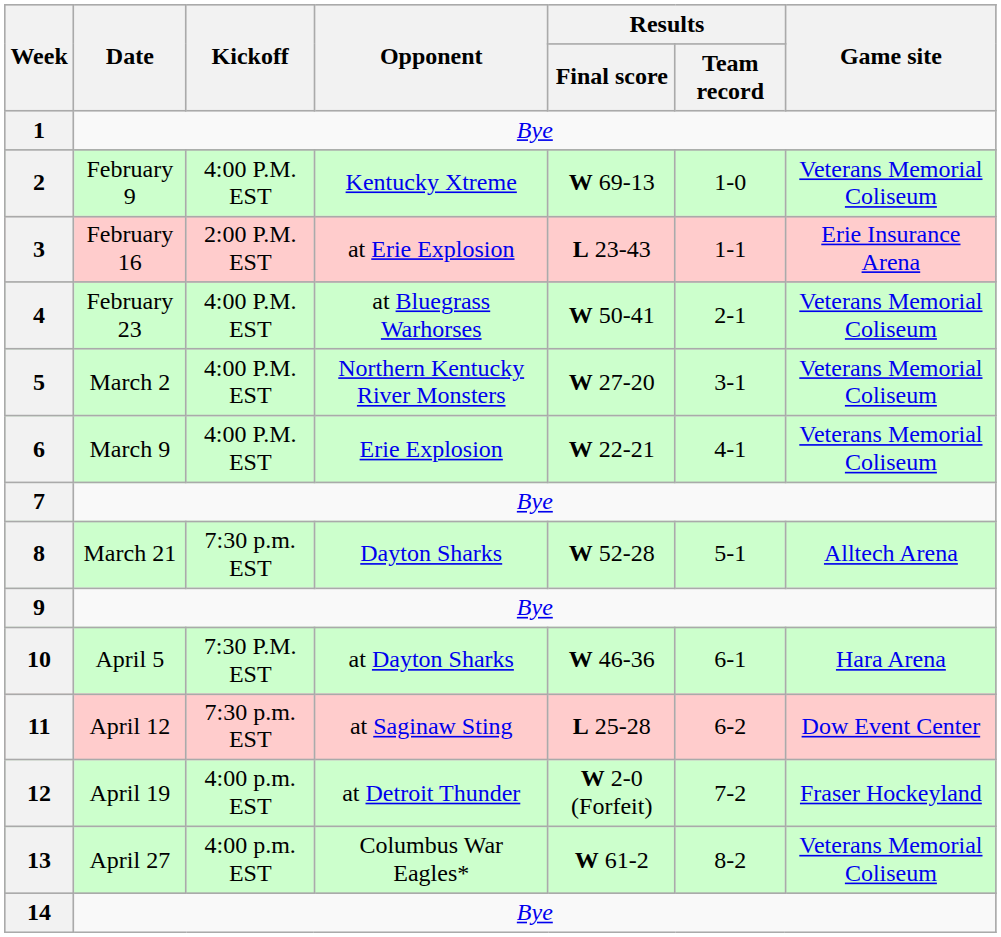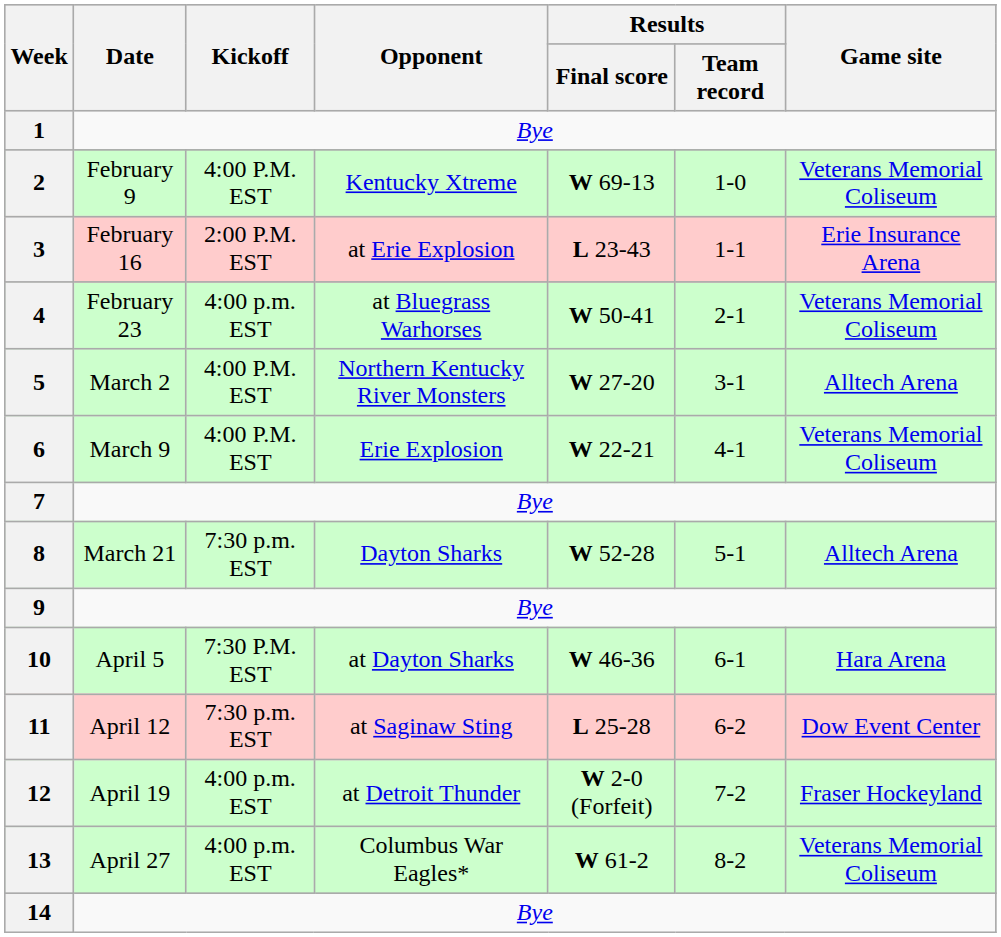 <table class="wikitable" style="font-size: 92%;" "align=center">
 <tr>
 <th rowspan="2">Week</th>
 <th rowspan="2">Date</th>
 <th rowspan="2">Kickoff</th>
 <th rowspan="2">Opponent</th>
 <th colspan="2">Results</th>
 <th rowspan="2">Game site</th>
 </tr>
 <tr>
 <th>Final score</th>
 <th>Team record</th>
 </tr>
 <tr style=>
 <th>1</th>
 <td colspan="8" style="text-align:center;"><em><a href='#'>Bye</a></em></td>
 </tr>
 <tr style="background:#cfc">
 <th>2</th>
 <td style="text-align:center;">February 9</td>
 <td style="text-align:center;">4:00 P.M. EST</td>
 <td style="text-align:center;"><a href='#'>Kentucky Xtreme</a></td>
 <td style="text-align:center;"><strong>W</strong> 69-13</td>
 <td style="text-align:center;">1-0</td>
 <td style="text-align:center;"><a href='#'>Veterans Memorial Coliseum</a></td>
 </tr>
 <tr style="background:#fcc">
 <th>3</th>
 <td style="text-align:center;">February 16</td>
 <td style="text-align:center;">2:00 P.M. EST</td>
 <td style="text-align:center;">at <a href='#'>Erie Explosion</a></td>
 <td style="text-align:center;"><strong>L</strong> 23-43</td>
 <td style="text-align:center;">1-1</td>
 <td style="text-align:center;"><a href='#'>Erie Insurance Arena</a></td>
 </tr>
 <tr style="background:#cfc">
 <th>4</th>
 <td style="text-align:center;">February 23</td>
-<td style="text-align:center;">4:00 P.M. EST</td>
+<td style="text-align:center;">4:00 p.m. EST</td>
 <td style="text-align:center;">at <a href='#'>Bluegrass Warhorses</a></td>
 <td style="text-align:center;"><strong>W</strong> 50-41</td>
 <td style="text-align:center;">2-1</td>
 <td style="text-align:center;"><a href='#'>Veterans Memorial Coliseum</a></td>
 </tr>
 <tr style="background:#cfc">
 <th>5</th>
 <td style="text-align:center;">March 2</td>
 <td style="text-align:center;">4:00 P.M. EST</td>
 <td style="text-align:center;"><a href='#'>Northern Kentucky River Monsters</a></td>
 <td style="text-align:center;"><strong>W</strong> 27-20</td>
 <td style="text-align:center;">3-1</td>
-<td style="text-align:center;"><a href='#'>Veterans Memorial Coliseum</a></td>
+<td style="text-align:center;"><a href='#'>Alltech Arena</a></td>
 </tr>
 <tr style="background:#cfc">
 <th>6</th>
 <td style="text-align:center;">March 9</td>
 <td style="text-align:center;">4:00 P.M. EST</td>
 <td style="text-align:center;"><a href='#'>Erie Explosion</a></td>
 <td style="text-align:center;"><strong>W</strong> 22-21</td>
 <td style="text-align:center;">4-1</td>
 <td style="text-align:center;"><a href='#'>Veterans Memorial Coliseum</a></td>
 </tr>
 <tr style=>
 <th>7</th>
 <td colspan="8" style="text-align:center;"><em><a href='#'>Bye</a></em></td>
 </tr>
 <tr style="background:#cfc">
 <th>8</th>
 <td style="text-align:center;">March 21</td>
 <td style="text-align:center;">7:30 p.m. EST</td>
 <td style="text-align:center;"><a href='#'>Dayton Sharks</a></td>
 <td style="text-align:center;"><strong>W</strong> 52-28</td>
 <td style="text-align:center;">5-1</td>
 <td style="text-align:center;"><a href='#'>Alltech Arena</a></td>
 </tr>
 <tr style=>
 <th>9</th>
 <td colspan="8" style="text-align:center;"><em><a href='#'>Bye</a></em></td>
 </tr>
 <tr style="background:#cfc">
 <th>10</th>
 <td style="text-align:center;">April 5</td>
 <td style="text-align:center;">7:30 P.M. EST</td>
 <td style="text-align:center;">at <a href='#'>Dayton Sharks</a></td>
 <td style="text-align:center;"><strong>W</strong> 46-36</td>
 <td style="text-align:center;">6-1</td>
 <td style="text-align:center;"><a href='#'>Hara Arena</a></td>
 </tr>
 <tr style="background:#fcc">
 <th>11</th>
 <td style="text-align:center;">April 12</td>
 <td style="text-align:center;">7:30 p.m. EST</td>
 <td style="text-align:center;">at <a href='#'>Saginaw Sting</a></td>
 <td style="text-align:center;"><strong>L</strong> 25-28</td>
 <td style="text-align:center;">6-2</td>
 <td style="text-align:center;"><a href='#'>Dow Event Center</a></td>
 </tr>
 <tr style="background:#cfc">
 <th>12</th>
 <td style="text-align:center;">April 19</td>
 <td style="text-align:center;">4:00 p.m. EST</td>
 <td style="text-align:center;">at <a href='#'>Detroit Thunder</a></td>
 <td style="text-align:center;"><strong>W</strong> 2-0 (Forfeit)</td>
 <td style="text-align:center;">7-2</td>
 <td style="text-align:center;"><a href='#'>Fraser Hockeyland</a></td>
 </tr>
 <tr style="background:#cfc">
 <th>13</th>
 <td style="text-align:center;">April 27</td>
 <td style="text-align:center;">4:00 p.m. EST</td>
 <td style="text-align:center;">Columbus War Eagles*</td>
 <td style="text-align:center;"><strong>W</strong> 61-2</td>
 <td style="text-align:center;">8-2</td>
 <td style="text-align:center;"><a href='#'>Veterans Memorial Coliseum</a></td>
 </tr>
 <tr style=>
 <th>14</th>
 <td colspan="8" style="text-align:center;"><em><a href='#'>Bye</a></em></td>
 </tr>
 </table>
